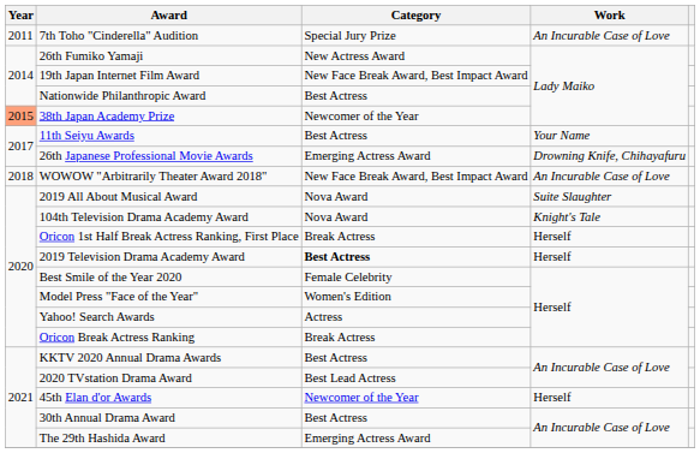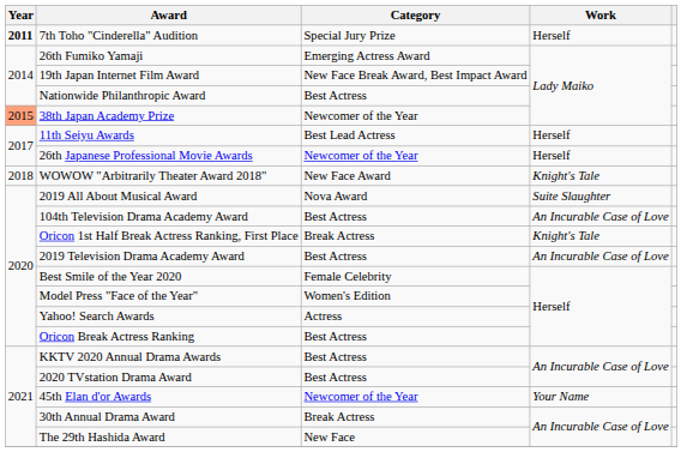 <table class="wikitable">
 <tr>
 <th>Year</th>
 <th>Award</th>
 <th>Category</th>
 <th>Work</th>
 <th></th>
 </tr>
 <tr>
-<td>2011</td>
+<td><strong>2011</strong></td>
 <td>7th Toho "Cinderella" Audition</td>
 <td>Special Jury Prize</td>
-<td><em>An Incurable Case of Love</em></td>
+<td>Herself</td>
 <td></td>
 </tr>
 <tr>
 <td rowspan="3">2014</td>
 <td>26th Fumiko Yamaji</td>
-<td>New Actress Award</td>
+<td>Emerging Actress Award</td>
 <td rowspan="4"><em>Lady Maiko</em></td>
 <td></td>
 </tr>
 <tr>
 <td>19th Japan Internet Film Award</td>
 <td>New Face Break Award, Best Impact Award</td>
 <td></td>
 </tr>
 <tr>
 <td>Nationwide Philanthropic Award</td>
 <td>Best Actress</td>
 <td></td>
 </tr>
 <tr>
 <td style="background: lightsalmon;">2015</td>
 <td><a href='#'>38th Japan Academy Prize</a></td>
 <td>Newcomer of the Year</td>
 <td></td>
 </tr>
 <tr>
 <td rowspan="2">2017</td>
 <td><a href='#'>11th Seiyu Awards</a></td>
-<td>Best Actress</td>
-<td><em>Your Name</em></td>
+<td>Best Lead Actress</td>
+<td>Herself</td>
 <td></td>
 </tr>
 <tr>
 <td>26th <a href='#'>Japanese Professional Movie Awards</a></td>
-<td>Emerging Actress Award</td>
-<td><em>Drowning Knife, Chihayafuru</em></td>
+<td><a href='#'>Newcomer of the Year</a></td>
+<td>Herself</td>
 <td></td>
 </tr>
 <tr>
 <td>2018</td>
 <td>WOWOW "Arbitrarily Theater Award 2018"</td>
-<td>New Face Break Award, Best Impact Award</td>
-<td><em>An Incurable Case of Love</em></td>
+<td>New Face Award</td>
+<td><em>Knight's Tale</em></td>
 <td></td>
 </tr>
 <tr>
 <td rowspan="8">2020</td>
 <td>2019 All About Musical Award</td>
 <td>Nova Award</td>
 <td><em>Suite Slaughter</em></td>
 <td></td>
 </tr>
 <tr>
 <td>104th Television Drama Academy Award</td>
-<td>Nova Award</td>
-<td><em>Knight's Tale</em></td>
+<td>Best Actress</td>
+<td><em>An Incurable Case of Love</em></td>
 <td></td>
 </tr>
 <tr>
 <td><a href='#'>Oricon</a> 1st Half Break Actress Ranking, First Place</td>
 <td>Break Actress</td>
-<td>Herself</td>
+<td><em>Knight's Tale</em></td>
 <td></td>
 </tr>
 <tr>
 <td>2019 Television Drama Academy Award</td>
-<td><strong>Best Actress</strong></td>
-<td>Herself</td>
+<td>Best Actress</td>
+<td><em>An Incurable Case of Love</em></td>
 <td></td>
 </tr>
 <tr>
 <td>Best Smile of the Year 2020</td>
 <td>Female Celebrity</td>
 <td rowspan="4">Herself</td>
 <td></td>
 </tr>
 <tr>
 <td>Model Press "Face of the Year"</td>
 <td>Women's Edition</td>
 <td></td>
 </tr>
 <tr>
 <td>Yahoo! Search Awards</td>
 <td>Actress</td>
 <td></td>
 </tr>
 <tr>
 <td><a href='#'>Oricon</a> Break Actress Ranking</td>
-<td>Break Actress</td>
+<td>Best Actress</td>
 <td></td>
 </tr>
 <tr>
 <td rowspan="5">2021</td>
 <td>KKTV 2020 Annual Drama Awards</td>
 <td>Best Actress</td>
 <td rowspan="2"><em>An Incurable Case of Love</em></td>
 <td></td>
 </tr>
 <tr>
 <td>2020 TVstation Drama Award</td>
-<td>Best Lead Actress</td>
+<td>Best Actress</td>
 <td></td>
 </tr>
 <tr>
 <td>45th <a href='#'>Elan d'or Awards</a></td>
 <td><a href='#'>Newcomer of the Year</a></td>
-<td>Herself</td>
+<td><em>Your Name</em></td>
 <td></td>
 </tr>
 <tr>
 <td>30th Annual Drama Award</td>
-<td>Best Actress</td>
+<td>Break Actress</td>
 <td rowspan="2"><em>An Incurable Case of Love</em></td>
 <td></td>
 </tr>
 <tr>
 <td>The 29th Hashida Award</td>
-<td>Emerging Actress Award</td>
+<td>New Face</td>
 <td></td>
 </tr>
 <tr>
 </tr>
 </table>
